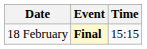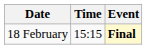 <table class=wikitable>
 <tr>
 <th>Date</th>
+<th>Time</th>
 <th>Event</th>
-<th>Time</th>
 </tr>
 <tr>
 <td>18 February</td>
+<td>15:15</td>
 <td style=background:lemonchiffon><strong>Final</strong></td>
-<td>15:15</td>
 </tr>
 </table>
